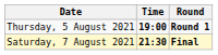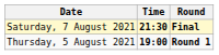 <table class="wikitable">
 <tr>
 <th>Date</th>
 <th>Time</th>
 <th>Round</th>
 </tr>
+<tr style=background:lemonchiffon>
+<td>Saturday, 7 August 2021</td>
+<td><strong>21:30</strong></td>
+<td><strong>Final</strong></td>
+</tr>
 <tr>
 <td>Thursday, 5 August 2021</td>
 <td><strong>19:00</strong></td>
 <td><strong>Round 1</strong></td>
 </tr>
-<tr style=background:lemonchiffon>
-<td>Saturday, 7 August 2021</td>
-<td><strong>21:30</strong></td>
-<td><strong>Final</strong></td>
-</tr>
 </table>
